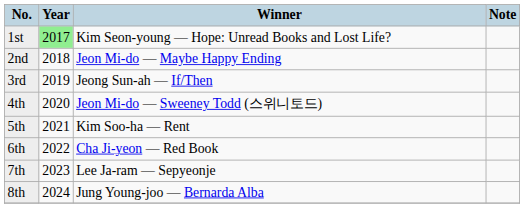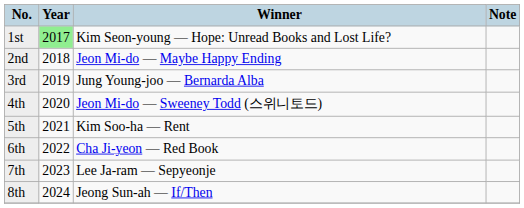 <table class="wikitable" style="width:600px">
 <tr>
 <th style="background:#BED5E1;">No.</th>
 <th style="background:#BED5E1;" width=30>Year</th>
 <th style="background:#BED5E1;">Winner</th>
 <th style="background:#BED5E1;" width=30>Note</th>
 </tr>
 <tr>
 <td style="background:#eeeeee">1st</td>
 <td style="background: lightgreen;">2017</td>
 <td>Kim Seon-young —  Hope: Unread Books and Lost Life?</td>
 <td></td>
 </tr>
 <tr>
 <td style="background:#eeeeee">2nd</td>
 <td>2018</td>
 <td><a href='#'>Jeon Mi-do</a> — <a href='#'>Maybe Happy Ending</a></td>
 <td></td>
 </tr>
 <tr>
 <td style="background:#eeeeee">3rd</td>
 <td>2019</td>
-<td>Jeong Sun-ah — <a href='#'>If/Then</a></td>
+<td>Jung Young-joo — <a href='#'>Bernarda Alba</a></td>
 <td></td>
 </tr>
 <tr>
 <td style="background:#eeeeee">4th</td>
 <td>2020</td>
 <td><a href='#'>Jeon Mi-do</a> — <a href='#'>Sweeney Todd</a> (스위니토드)</td>
 <td></td>
 </tr>
 <tr>
 <td style="background:#eeeeee">5th</td>
 <td>2021</td>
 <td>Kim Soo-ha — Rent</td>
 <td></td>
 </tr>
 <tr>
 <td style="background:#eeeeee">6th</td>
 <td>2022</td>
 <td><a href='#'>Cha Ji-yeon</a> — Red Book</td>
 <td></td>
 </tr>
 <tr>
 <td style="background:#eeeeee">7th</td>
 <td>2023</td>
 <td>Lee Ja-ram — Sepyeonje</td>
 <td></td>
 </tr>
 <tr>
 <td style="background:#eeeeee">8th</td>
 <td>2024</td>
-<td>Jung Young-joo — <a href='#'>Bernarda Alba</a></td>
+<td>Jeong Sun-ah — <a href='#'>If/Then</a></td>
 <td></td>
 </tr>
 <tr>
 </tr>
 </table>
